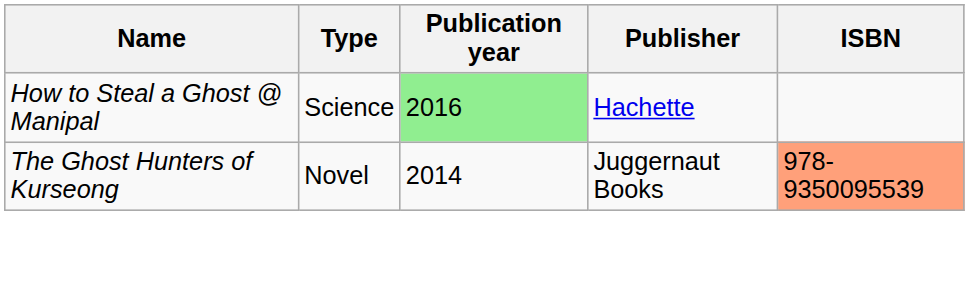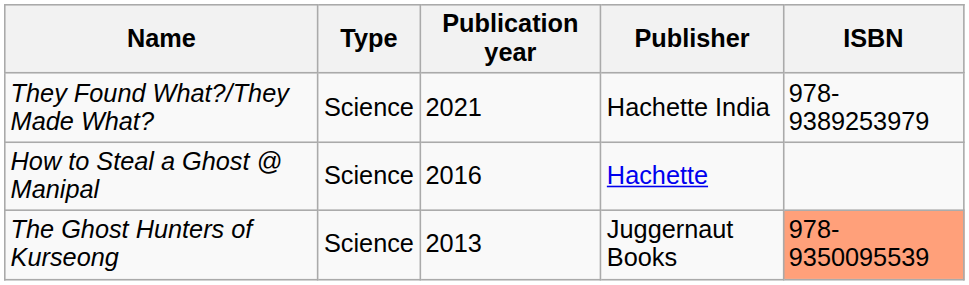 <table class="wikitable">
 <tr>
 <th>Name</th>
 <th>Type</th>
 <th>Publication year</th>
 <th>Publisher</th>
 <th>ISBN</th>
 </tr>
 <tr>
+<td><em>They Found What?/They Made What?</em></td>
+<td>Science</td>
+<td>2021</td>
+<td>Hachette India</td>
+<td>978-9389253979</td>
+</tr>
+<tr>
 <td><em>How to Steal a Ghost @ Manipal</em></td>
 <td>Science</td>
-<td style="background: lightgreen;">2016</td>
+<td>2016</td>
 <td><a href='#'>Hachette</a></td>
 <td></td>
 </tr>
 <tr>
 <td><em>The Ghost Hunters of Kurseong</em></td>
-<td>Novel</td>
-<td>2014</td>
+<td>Science</td>
+<td>2013</td>
 <td>Juggernaut Books</td>
 <td style="background: lightsalmon;">978-9350095539</td>
 </tr>
 </table>
